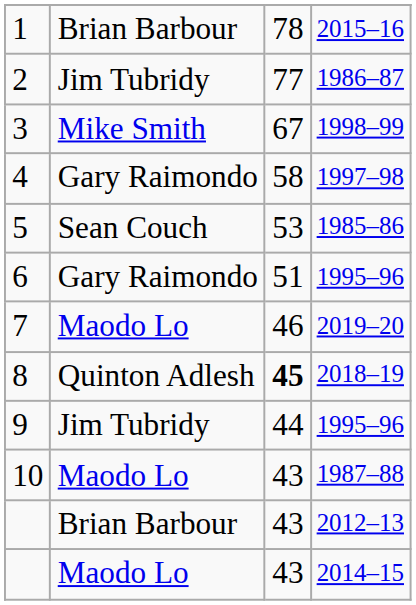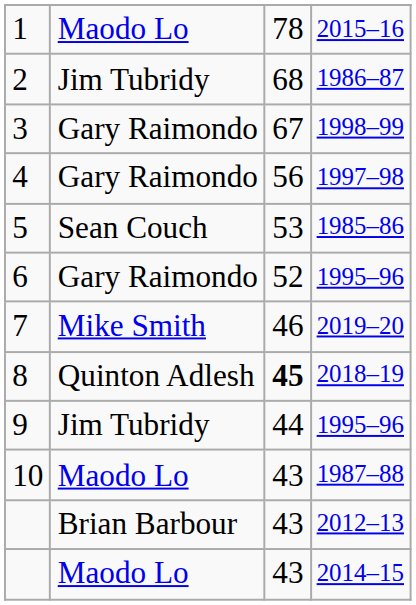 <table class="wikitable">
 <tr>
 </tr>
 <tr>
 <td>1</td>
-<td>Brian Barbour</td>
+<td><a href='#'>Maodo Lo</a></td>
 <td>78</td>
 <td style="font-size:80%;"><a href='#'>2015–16</a></td>
 </tr>
 <tr>
 <td>2</td>
 <td>Jim Tubridy</td>
-<td>77</td>
+<td>68</td>
 <td style="font-size:80%;"><a href='#'>1986–87</a></td>
 </tr>
 <tr>
 <td>3</td>
-<td><a href='#'>Mike Smith</a></td>
+<td>Gary Raimondo</td>
 <td>67</td>
 <td style="font-size:80%;"><a href='#'>1998–99</a></td>
 </tr>
 <tr>
 <td>4</td>
 <td>Gary Raimondo</td>
-<td>58</td>
+<td>56</td>
 <td style="font-size:80%;"><a href='#'>1997–98</a></td>
 </tr>
 <tr>
 <td>5</td>
 <td>Sean Couch</td>
 <td>53</td>
 <td style="font-size:80%;"><a href='#'>1985–86</a></td>
 </tr>
 <tr>
 <td>6</td>
 <td>Gary Raimondo</td>
-<td>51</td>
+<td>52</td>
 <td style="font-size:80%;"><a href='#'>1995–96</a></td>
 </tr>
 <tr>
 <td>7</td>
-<td><a href='#'>Maodo Lo</a></td>
+<td><a href='#'>Mike Smith</a></td>
 <td>46</td>
 <td style="font-size:80%;"><a href='#'>2019–20</a></td>
 </tr>
 <tr>
 <td>8</td>
 <td>Quinton Adlesh</td>
 <td><strong>45</strong></td>
 <td style="font-size:80%;"><a href='#'>2018–19</a></td>
 </tr>
 <tr>
 <td>9</td>
 <td>Jim Tubridy</td>
 <td>44</td>
 <td style="font-size:80%;"><a href='#'>1995–96</a></td>
 </tr>
 <tr>
 <td>10</td>
 <td><a href='#'>Maodo Lo</a></td>
 <td>43</td>
 <td style="font-size:80%;"><a href='#'>1987–88</a></td>
 </tr>
 <tr>
 <td></td>
 <td>Brian Barbour</td>
 <td>43</td>
 <td style="font-size:80%;"><a href='#'>2012–13</a></td>
 </tr>
 <tr>
 <td></td>
 <td><a href='#'>Maodo Lo</a></td>
 <td>43</td>
 <td style="font-size:80%;"><a href='#'>2014–15</a></td>
 </tr>
 </table>
